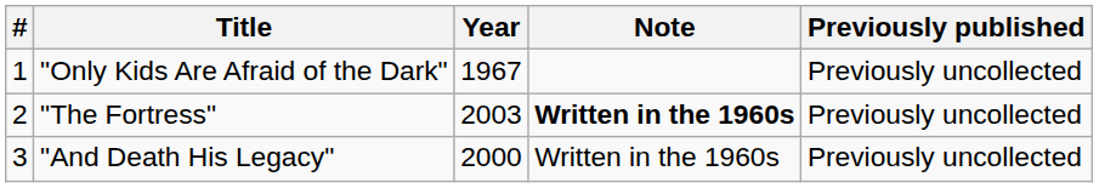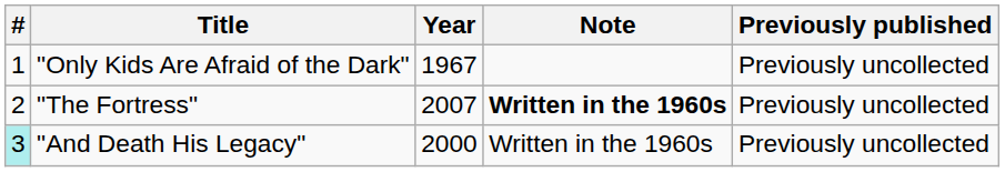 <table class="wikitable">
 <tr>
 <th>#</th>
 <th>Title</th>
 <th>Year</th>
 <th>Note</th>
 <th>Previously published</th>
 </tr>
 <tr>
 <td>1</td>
 <td>"Only Kids Are Afraid of the Dark"</td>
 <td>1967</td>
 <td></td>
 <td>Previously uncollected</td>
 </tr>
 <tr>
 <td>2</td>
 <td>"The Fortress"</td>
-<td>2003</td>
+<td>2007</td>
 <td><strong>Written in the 1960s</strong></td>
 <td>Previously uncollected</td>
 </tr>
 <tr>
-<td>3</td>
+<td style="background: paleturquoise;">3</td>
 <td>"And Death His Legacy"</td>
 <td>2000</td>
 <td>Written in the 1960s</td>
 <td>Previously uncollected</td>
 </tr>
 </table>
